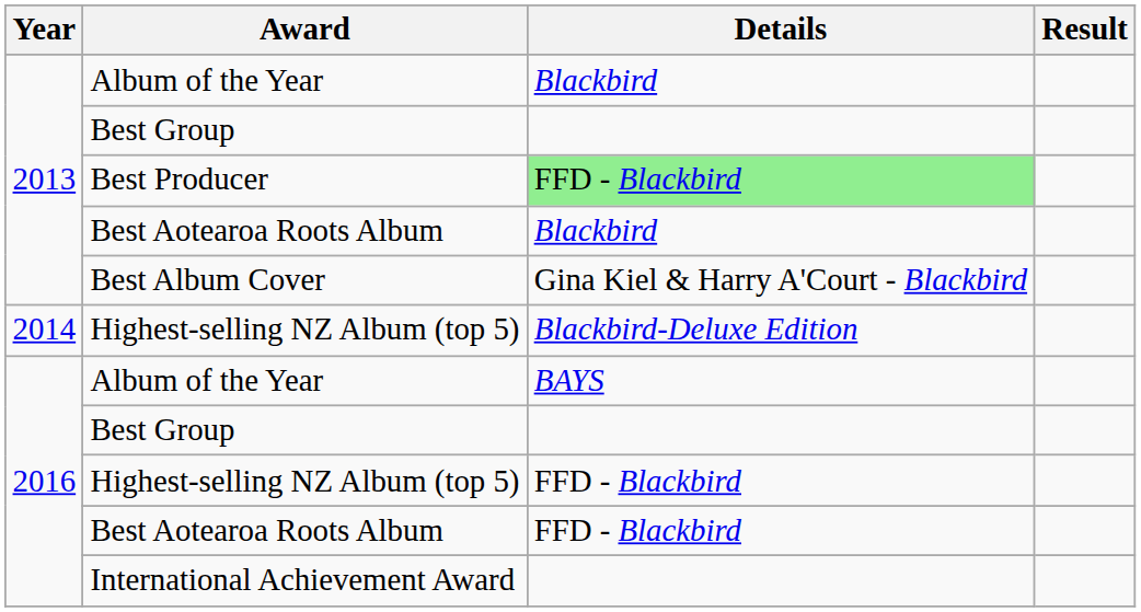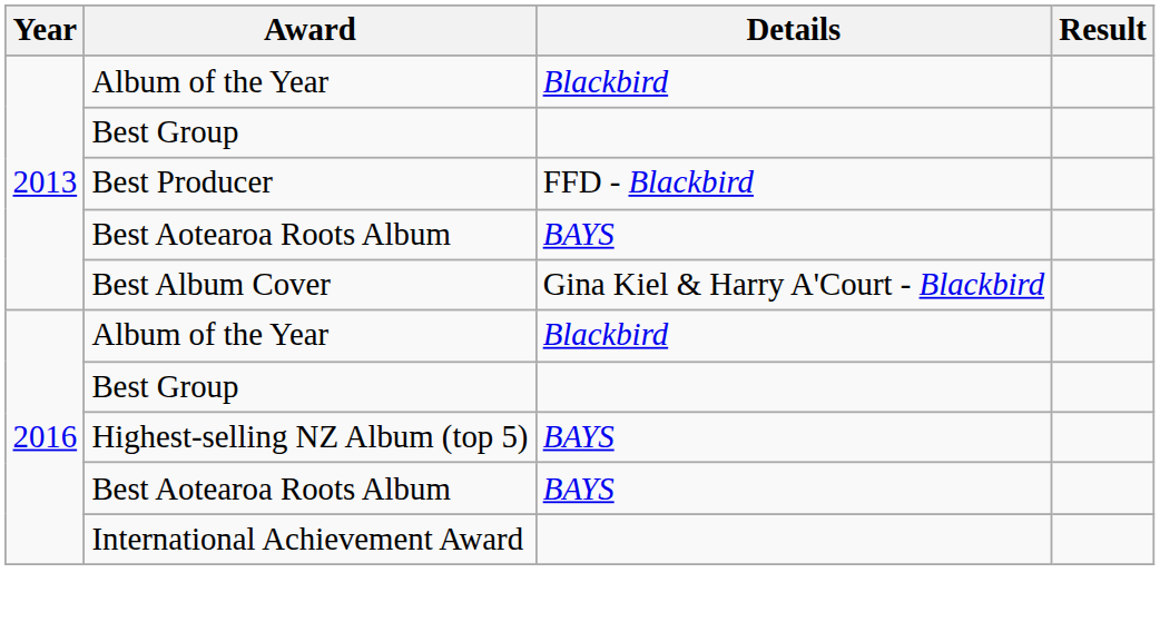 <table class="wikitable sortable">
 <tr>
 <th>Year</th>
 <th>Award</th>
 <th>Details</th>
 <th>Result</th>
 </tr>
 <tr>
 <td rowspan=5><a href='#'>2013</a></td>
 <td>Album of the Year</td>
 <td><em><a href='#'>Blackbird</a></em></td>
 <td></td>
 </tr>
 <tr>
 <td>Best Group</td>
 <td></td>
 <td></td>
 </tr>
 <tr>
 <td>Best Producer</td>
-<td style="background: lightgreen;">FFD - <em><a href='#'>Blackbird</a></em></td>
+<td>FFD - <em><a href='#'>Blackbird</a></em></td>
 <td></td>
 </tr>
 <tr>
 <td>Best Aotearoa Roots Album</td>
-<td><em><a href='#'>Blackbird</a></em></td>
+<td><em><a href='#'>BAYS</a></em></td>
 <td></td>
 </tr>
 <tr>
 <td>Best Album Cover</td>
 <td>Gina Kiel & Harry A'Court - <em><a href='#'>Blackbird</a></em></td>
 <td></td>
 </tr>
 <tr>
-<td><a href='#'>2014</a></td>
-<td>Highest-selling NZ Album (top 5)</td>
-<td><em><a href='#'>Blackbird-Deluxe Edition</a></em></td>
-<td></td>
-</tr>
-<tr>
 <td rowspan=5><a href='#'>2016</a></td>
 <td>Album of the Year</td>
-<td><em><a href='#'>BAYS</a></em></td>
+<td><em><a href='#'>Blackbird</a></em></td>
 <td></td>
 </tr>
 <tr>
 <td>Best Group</td>
 <td></td>
 <td></td>
 </tr>
 <tr>
 <td>Highest-selling NZ Album (top 5)</td>
-<td>FFD - <em><a href='#'>Blackbird</a></em></td>
+<td><em><a href='#'>BAYS</a></em></td>
 <td></td>
 </tr>
 <tr>
 <td>Best Aotearoa Roots Album</td>
-<td>FFD - <em><a href='#'>Blackbird</a></em></td>
+<td><em><a href='#'>BAYS</a></em></td>
 <td></td>
 </tr>
 <tr>
 <td>International Achievement Award</td>
 <td></td>
 <td></td>
 </tr>
 </table>
